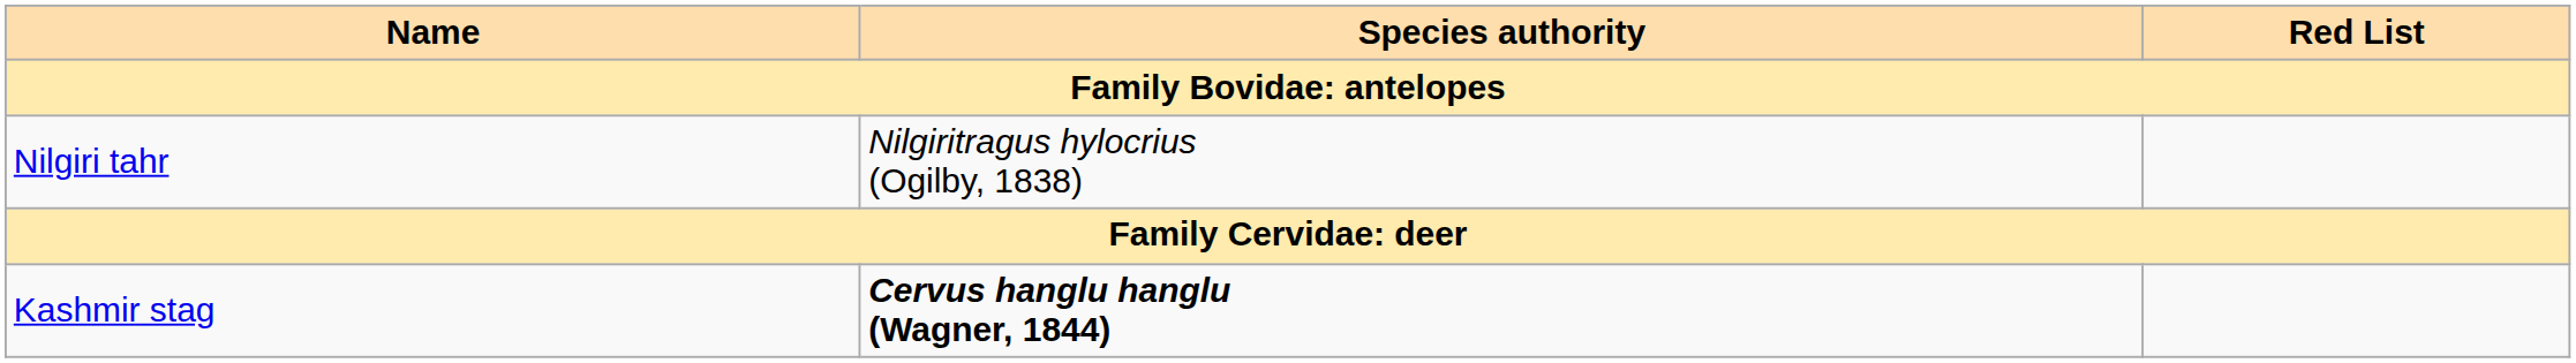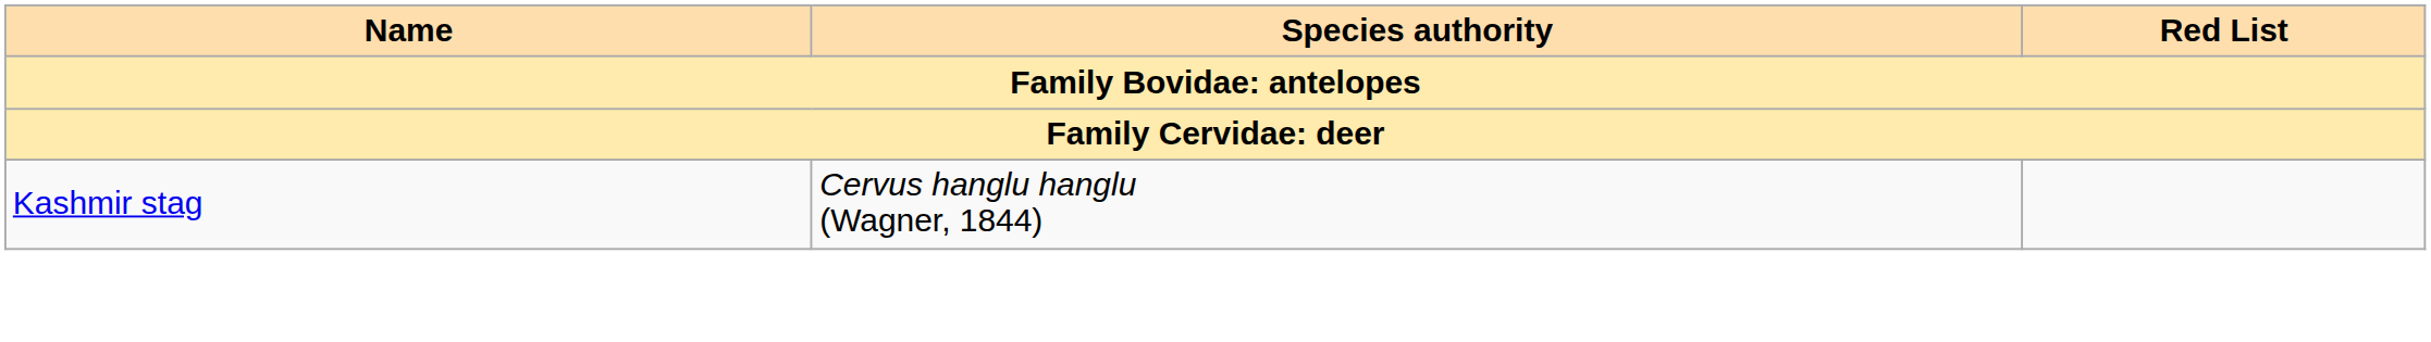 <table width="60%" class="sortable wikitable" text-align:center>
 <tr>
 <th width="20%" style="background:navajowhite">Name</th>
 <th width="30%" style="background:navajowhite">Species authority</th>
 <th width="10%" style="background:navajowhite">Red List</th>
 </tr>
 <tr>
 <td style="text-align:center;" bgcolor="#ffebad" colspan="3"><strong>Family Bovidae: antelopes</strong></td>
 </tr>
 <tr>
-<td><a href='#'>Nilgiri tahr</a></td>
-<td><em>Nilgiritragus hylocrius</em><br>(Ogilby, 1838)</td>
-<td></td>
-</tr>
-<tr>
 <td style="text-align:center;" bgcolor="#ffebad" colspan="3"><strong>Family Cervidae: deer</strong></td>
 </tr>
 <tr>
 <td><a href='#'>Kashmir stag</a></td>
-<td><strong><em>Cervus hanglu hanglu</em><br>(Wagner, 1844)</strong></td>
+<td><em>Cervus hanglu hanglu</em><br>(Wagner, 1844)</td>
 <td></td>
 </tr>
 </table>
